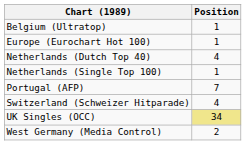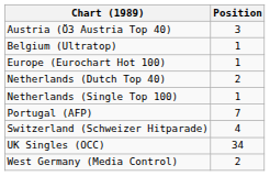 <table class="wikitable sortable">
 <tr>
 <th>Chart (1989)</th>
 <th>Position</th>
+</tr>
+<tr>
+<td>Austria (Ö3 Austria Top 40)</td>
+<td style="text-align:center;">3</td>
 </tr>
 <tr>
 <td>Belgium (Ultratop)</td>
 <td style="text-align:center;">1</td>
 </tr>
 <tr>
 <td>Europe (Eurochart Hot 100)</td>
 <td style="text-align:center;">1</td>
 </tr>
 <tr>
 <td>Netherlands (Dutch Top 40)</td>
-<td style="text-align:center;">4</td>
+<td style="text-align:center;">2</td>
 </tr>
 <tr>
 <td>Netherlands (Single Top 100)</td>
 <td style="text-align:center;">1</td>
 </tr>
 <tr>
 <td>Portugal (AFP)</td>
 <td style="text-align:center;">7</td>
 </tr>
 <tr>
 <td>Switzerland (Schweizer Hitparade)</td>
 <td style="text-align:center;">4</td>
 </tr>
 <tr>
 <td>UK Singles (OCC)</td>
-<td style="background: khaki; text-align:center;">34</td>
+<td style="text-align:center;">34</td>
 </tr>
 <tr>
 <td>West Germany (Media Control)</td>
 <td style="text-align:center;">2</td>
 </tr>
 </table>
